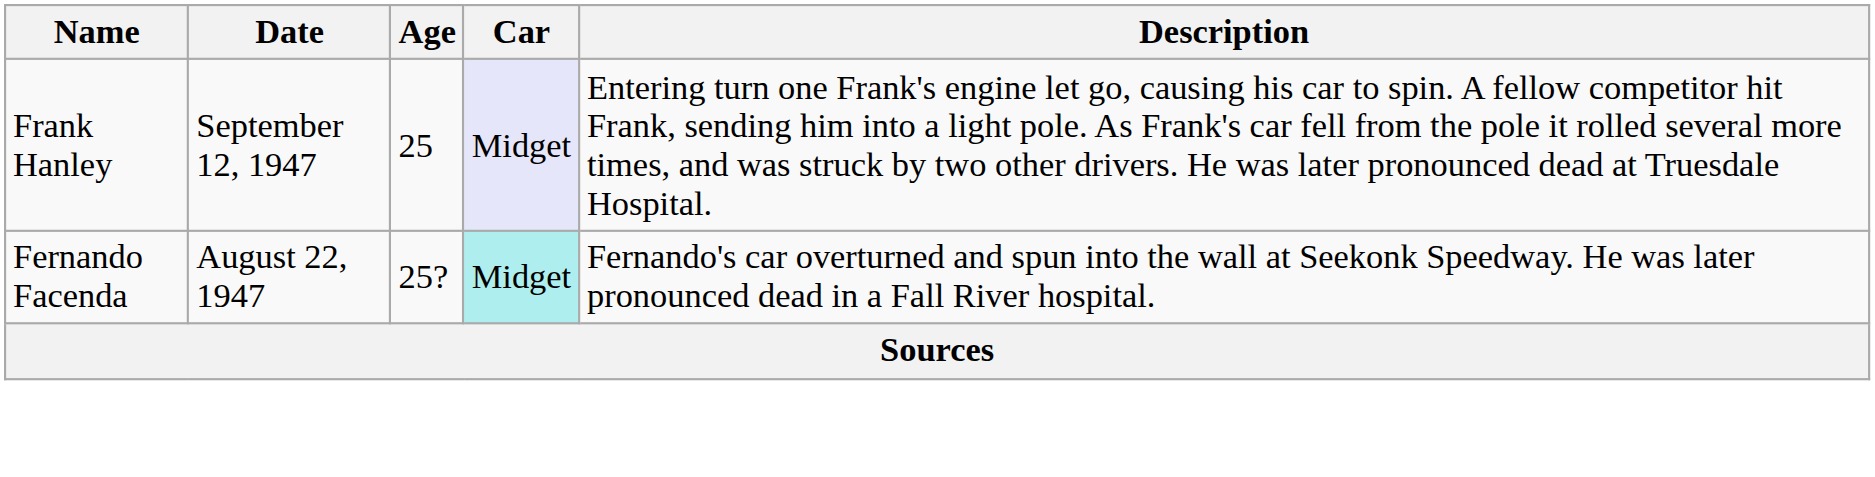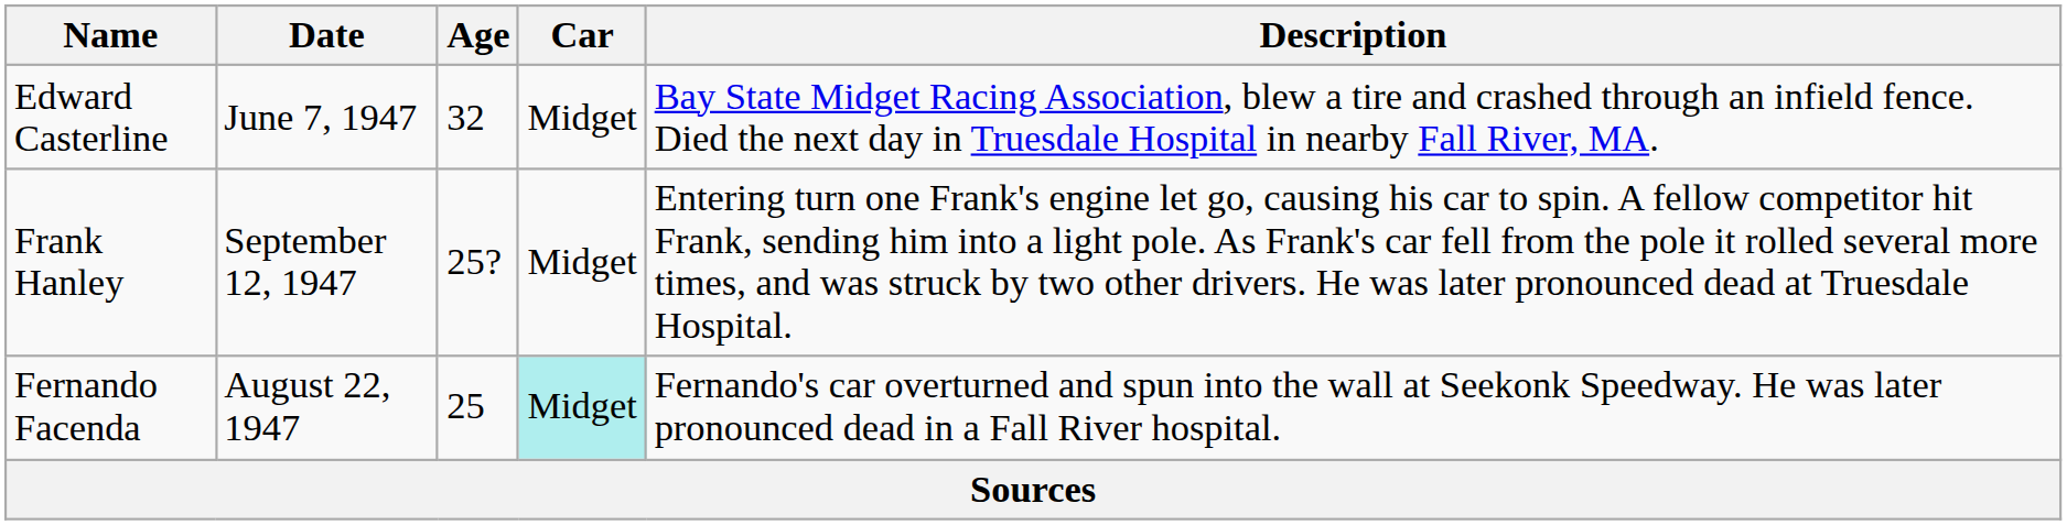 <table class="wikitable">
 <tr>
 <th>Name</th>
 <th>Date</th>
 <th>Age</th>
 <th>Car</th>
 <th>Description</th>
 </tr>
 <tr>
+<td>Edward Casterline</td>
+<td>June 7, 1947</td>
+<td>32</td>
+<td>Midget</td>
+<td><a href='#'>Bay State Midget Racing Association</a>, blew a tire and crashed through an infield fence. Died the next day in <a href='#'>Truesdale Hospital</a> in nearby <a href='#'>Fall River, MA</a>.</td>
+</tr>
+<tr>
 <td>Frank Hanley</td>
 <td>September 12, 1947</td>
-<td>25</td>
-<td style="background: lavender;">Midget</td>
+<td>25?</td>
+<td>Midget</td>
 <td>Entering turn one Frank's engine let go, causing his car to spin. A fellow competitor hit Frank, sending him into a light pole. As Frank's car fell from the pole it rolled several more times, and was struck by two other drivers. He was later pronounced dead at Truesdale Hospital.</td>
 </tr>
 <tr>
 <td>Fernando Facenda</td>
 <td>August 22, 1947</td>
-<td>25?</td>
+<td>25</td>
 <td style="background: paleturquoise;">Midget</td>
 <td>Fernando's car overturned and spun into the wall at Seekonk Speedway. He was later pronounced dead in a Fall River hospital.</td>
 </tr>
 <tr>
 <th colspan="5">Sources</th>
 </tr>
 </table>
